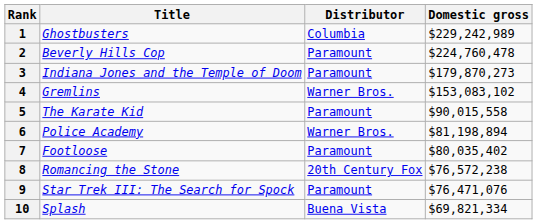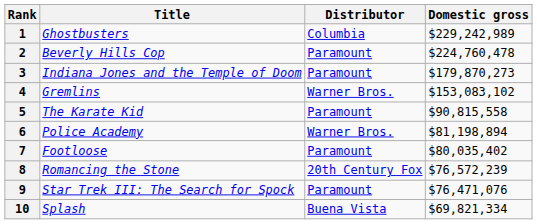 <table class="wikitable sortable" style="margin:auto; margin:auto;">
 <tr>
 <th>Rank</th>
 <th>Title</th>
 <th>Distributor</th>
 <th>Domestic gross</th>
 </tr>
 <tr>
 <th style="text-align:center;">1</th>
 <td><em><a href='#'>Ghostbusters</a></em></td>
 <td><a href='#'>Columbia</a></td>
 <td>$229,242,989</td>
 </tr>
 <tr>
 <th style="text-align:center;">2</th>
 <td><em><a href='#'>Beverly Hills Cop</a></em></td>
 <td><a href='#'>Paramount</a></td>
 <td>$224,760,478</td>
 </tr>
 <tr>
 <th style="text-align:center;">3</th>
 <td><em><a href='#'>Indiana Jones and the Temple of Doom</a></em></td>
 <td><a href='#'>Paramount</a></td>
 <td>$179,870,273</td>
 </tr>
 <tr>
 <th style="text-align:center;">4</th>
 <td><em><a href='#'>Gremlins</a></em></td>
 <td><a href='#'>Warner Bros.</a></td>
 <td>$153,083,102</td>
 </tr>
 <tr>
 <th style="text-align:center;">5</th>
 <td><em><a href='#'>The Karate Kid</a></em></td>
 <td><a href='#'>Paramount</a></td>
-<td>$90,015,558</td>
+<td>$90,815,558</td>
 </tr>
 <tr>
 <th style="text-align:center;">6</th>
 <td><em><a href='#'>Police Academy</a></em></td>
 <td><a href='#'>Warner Bros.</a></td>
 <td>$81,198,894</td>
 </tr>
 <tr>
 <th style="text-align:center;">7</th>
 <td><em><a href='#'>Footloose</a></em></td>
 <td><a href='#'>Paramount</a></td>
 <td>$80,035,402</td>
 </tr>
 <tr>
 <th style="text-align:center;">8</th>
 <td><em><a href='#'>Romancing the Stone</a></em></td>
 <td><a href='#'>20th Century Fox</a></td>
-<td>$76,572,238</td>
+<td>$76,572,239</td>
 </tr>
 <tr>
 <th style="text-align:center;">9</th>
 <td><em><a href='#'>Star Trek III: The Search for Spock</a></em></td>
 <td><a href='#'>Paramount</a></td>
 <td>$76,471,076</td>
 </tr>
 <tr>
 <th style="text-align:center;">10</th>
 <td><em><a href='#'>Splash</a></em></td>
 <td><a href='#'>Buena Vista</a></td>
 <td>$69,821,334</td>
 </tr>
 </table>
